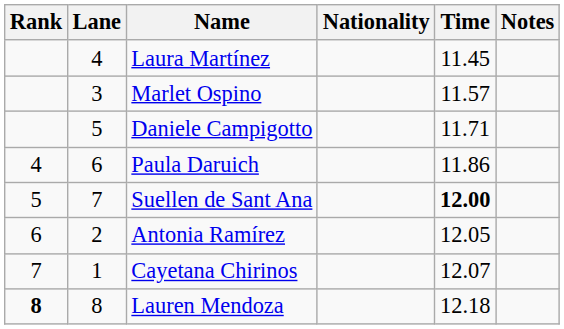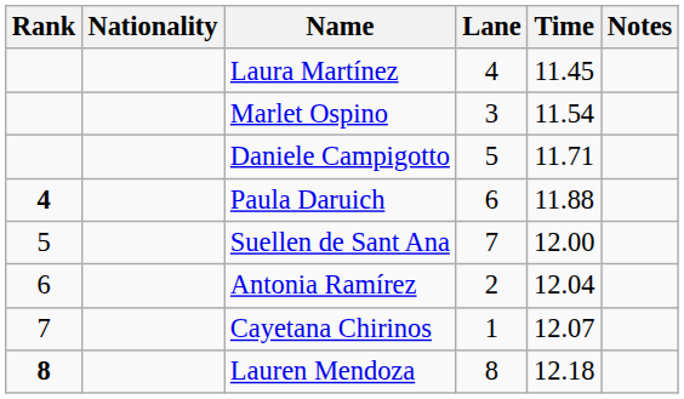 <table class="wikitable sortable" style="text-align:center">
 <tr>
 <th>Rank</th>
+<th>Nationality</th>
+<th>Name</th>
 <th>Lane</th>
-<th>Name</th>
-<th>Nationality</th>
 <th>Time</th>
 <th>Notes</th>
 </tr>
 <tr>
 <td></td>
+<td align=left></td>
+<td align=left><a href='#'>Laura Martínez</a></td>
 <td>4</td>
-<td align=left><a href='#'>Laura Martínez</a></td>
-<td align=left></td>
 <td>11.45</td>
 <td></td>
 </tr>
 <tr>
 <td></td>
+<td align=left></td>
+<td align=left><a href='#'>Marlet Ospino</a></td>
 <td>3</td>
-<td align=left><a href='#'>Marlet Ospino</a></td>
-<td align=left></td>
-<td>11.57</td>
+<td>11.54</td>
 <td></td>
 </tr>
 <tr>
 <td></td>
+<td align=left></td>
+<td align=left><a href='#'>Daniele Campigotto</a></td>
 <td>5</td>
-<td align=left><a href='#'>Daniele Campigotto</a></td>
-<td align=left></td>
 <td>11.71</td>
 <td></td>
 </tr>
 <tr>
-<td>4</td>
+<td><strong>4</strong></td>
+<td align=left></td>
+<td align=left><a href='#'>Paula Daruich</a></td>
 <td>6</td>
-<td align=left><a href='#'>Paula Daruich</a></td>
-<td align=left></td>
-<td>11.86</td>
+<td>11.88</td>
 <td></td>
 </tr>
 <tr>
 <td>5</td>
+<td align=left></td>
+<td align=left><a href='#'>Suellen de Sant Ana</a></td>
 <td>7</td>
-<td align=left><a href='#'>Suellen de Sant Ana</a></td>
-<td align=left></td>
-<td><strong>12.00</strong></td>
+<td>12.00</td>
 <td></td>
 </tr>
 <tr>
 <td>6</td>
+<td align=left></td>
+<td align=left><a href='#'>Antonia Ramírez</a></td>
 <td>2</td>
-<td align=left><a href='#'>Antonia Ramírez</a></td>
-<td align=left></td>
-<td>12.05</td>
+<td>12.04</td>
 <td></td>
 </tr>
 <tr>
 <td>7</td>
+<td align=left></td>
+<td align=left><a href='#'>Cayetana Chirinos</a></td>
 <td>1</td>
-<td align=left><a href='#'>Cayetana Chirinos</a></td>
-<td align=left></td>
 <td>12.07</td>
 <td></td>
 </tr>
 <tr>
 <td><strong>8</strong></td>
+<td align=left></td>
+<td align=left><a href='#'>Lauren Mendoza</a></td>
 <td>8</td>
-<td align=left><a href='#'>Lauren Mendoza</a></td>
-<td align=left></td>
 <td>12.18</td>
 <td></td>
 </tr>
 </table>
